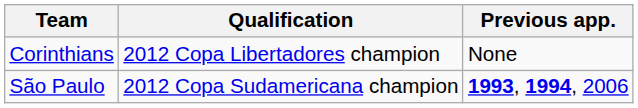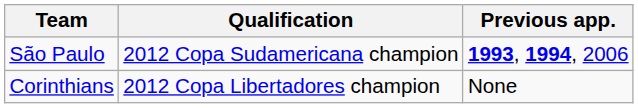 <table class="wikitable">
 <tr>
 <th>Team</th>
 <th>Qualification</th>
 <th>Previous app.</th>
 </tr>
 <tr>
+<td> <a href='#'>São Paulo</a></td>
+<td><a href='#'>2012 Copa Sudamericana</a> champion</td>
+<td><strong><a href='#'>1993</a></strong>, <strong><a href='#'>1994</a></strong>, <a href='#'>2006</a></td>
+</tr>
+<tr>
 <td> <a href='#'>Corinthians</a></td>
 <td><a href='#'>2012 Copa Libertadores</a> champion</td>
 <td>None</td>
 </tr>
-<tr>
-<td> <a href='#'>São Paulo</a></td>
-<td><a href='#'>2012 Copa Sudamericana</a> champion</td>
-<td><strong><a href='#'>1993</a></strong>, <strong><a href='#'>1994</a></strong>, <a href='#'>2006</a></td>
-</tr>
 </table>
